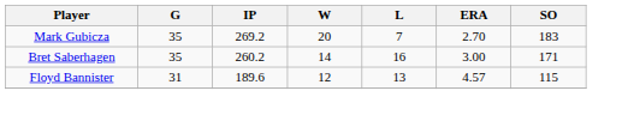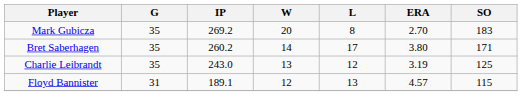 <table class="wikitable sortable">
 <tr>
 <th bgcolor="#DDDDFF" width="16%">Player</th>
 <th bgcolor="#DDDDFF" width="9%">G</th>
 <th bgcolor="#DDDDFF" width="9%">IP</th>
 <th bgcolor="#DDDDFF" width="9%">W</th>
 <th bgcolor="#DDDDFF" width="9%">L</th>
 <th bgcolor="#DDDDFF" width="9%">ERA</th>
 <th bgcolor="#DDDDFF" width="9%">SO</th>
 </tr>
 <tr align="center">
 <td><a href='#'>Mark Gubicza</a></td>
 <td>35</td>
 <td>269.2</td>
 <td>20</td>
-<td>7</td>
+<td>8</td>
 <td>2.70</td>
 <td>183</td>
 </tr>
 <tr align="center">
 <td><a href='#'>Bret Saberhagen</a></td>
 <td>35</td>
 <td>260.2</td>
 <td>14</td>
-<td>16</td>
-<td>3.00</td>
+<td>17</td>
+<td>3.80</td>
 <td>171</td>
+</tr>
+<tr align="center">
+<td><a href='#'>Charlie Leibrandt</a></td>
+<td>35</td>
+<td>243.0</td>
+<td>13</td>
+<td>12</td>
+<td>3.19</td>
+<td>125</td>
 </tr>
 <tr align="center">
 <td><a href='#'>Floyd Bannister</a></td>
 <td>31</td>
-<td>189.6</td>
+<td>189.1</td>
 <td>12</td>
 <td>13</td>
 <td>4.57</td>
 <td>115</td>
 </tr>
 <tr align="center">
 </tr>
 </table>
